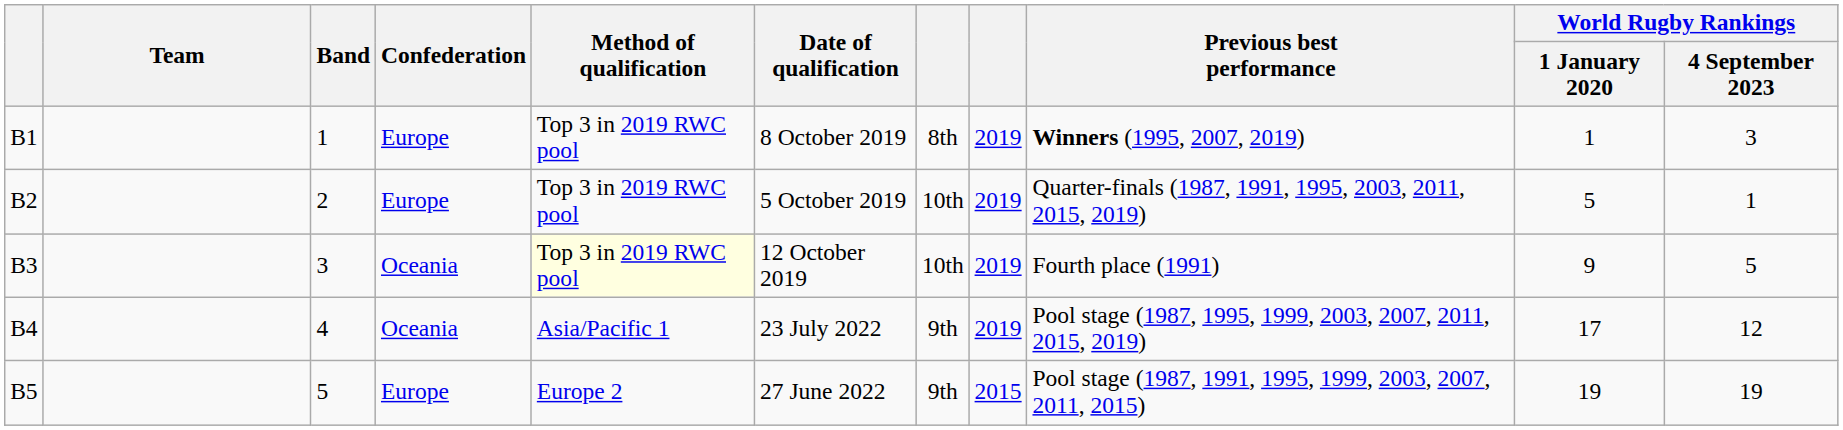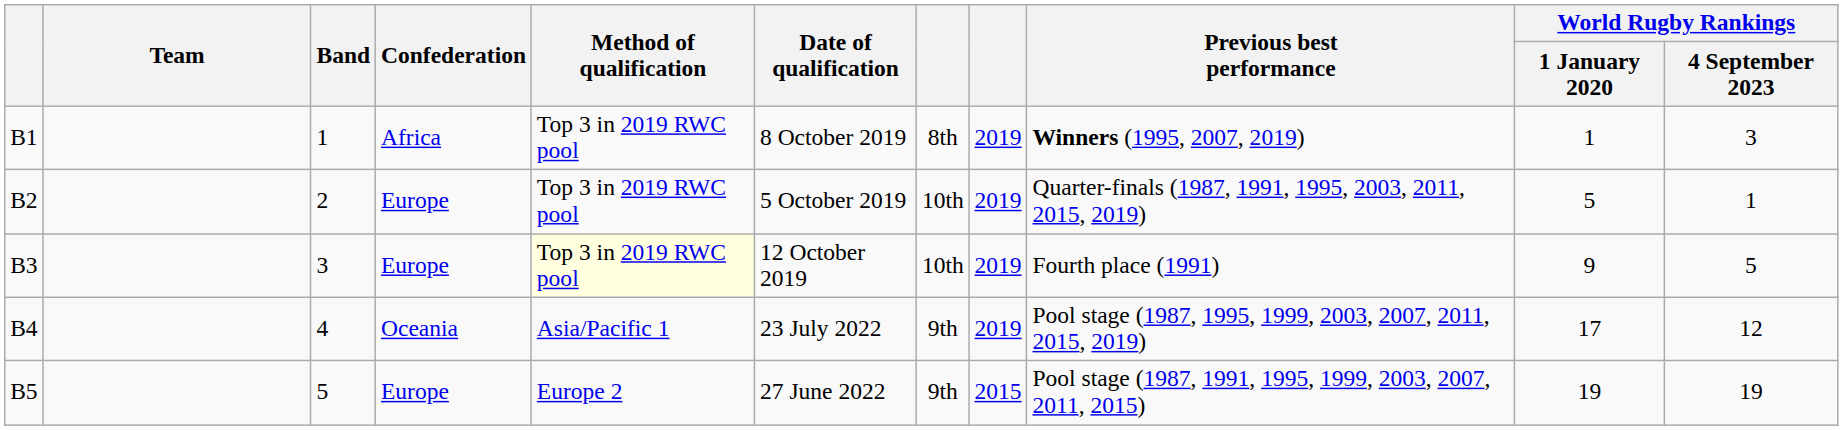 <table class="wikitable sortable">
 <tr>
 <th rowspan=2 width=15px></th>
 <th rowspan=2 width=175px>Team</th>
 <th rowspan=2 width=15px>Band</th>
 <th rowspan=2>Confederation</th>
 <th rowspan=2>Method of<br>qualification</th>
 <th rowspan=2>Date of<br>qualification</th>
 <th rowspan=2 data-sort-type="number"></th>
 <th rowspan=2></th>
 <th rowspan=2>Previous best<br>performance</th>
 <th colspan=2><a href='#'>World Rugby Rankings</a></th>
 </tr>
 <tr>
 <th>1 January 2020</th>
 <th>4 September 2023</th>
 </tr>
 <tr>
 <td align=center>B1</td>
 <td style=white-space:nowrap></td>
 <td>1</td>
-<td><a href='#'>Europe</a></td>
+<td><a href='#'>Africa</a></td>
 <td><span>Top 3 in <a href='#'>2019 RWC pool</a></span></td>
 <td>8 October 2019</td>
 <td align=center>8th</td>
 <td align=center><a href='#'>2019</a></td>
 <td data-sort-value="7.3"><strong>Winners</strong> (<a href='#'>1995</a>, <a href='#'>2007</a>, <a href='#'>2019</a>)</td>
 <td align=center>1</td>
 <td align=center>3</td>
 </tr>
 <tr>
 <td align=center>B2</td>
 <td style=white-space:nowrap></td>
 <td>2</td>
 <td><a href='#'>Europe</a></td>
 <td>Top 3 in <a href='#'>2019 RWC pool</a></td>
 <td>5 October 2019</td>
 <td align=center>10th</td>
 <td align=center><a href='#'>2019</a></td>
 <td data-sort-value="3.7">Quarter-finals (<a href='#'>1987</a>, <a href='#'>1991</a>, <a href='#'>1995</a>, <a href='#'>2003</a>, <a href='#'>2011</a>, <a href='#'>2015</a>, <a href='#'>2019</a>)</td>
 <td align=center>5</td>
 <td align=center>1</td>
 </tr>
 <tr>
 <td align=center>B3</td>
 <td style=white-space:nowrap></td>
 <td>3</td>
-<td><a href='#'>Oceania</a></td>
+<td><a href='#'>Europe</a></td>
 <td style="background: lightyellow;">Top 3 in <a href='#'>2019 RWC pool</a></td>
 <td>12 October 2019</td>
 <td align=center>10th</td>
 <td align=center><a href='#'>2019</a></td>
 <td data-sort-value="4.1">Fourth place (<a href='#'>1991</a>)</td>
 <td align=center>9</td>
 <td align=center>5</td>
 </tr>
 <tr>
 <td align=center>B4</td>
 <td style=white-space:nowrap></td>
 <td>4</td>
 <td><a href='#'>Oceania</a></td>
 <td><a href='#'>Asia/Pacific 1</a></td>
 <td>23 July 2022</td>
 <td align=center>9th</td>
 <td align=center><a href='#'>2019</a></td>
 <td data-sort-value="2.8">Pool stage (<a href='#'>1987</a>, <a href='#'>1995</a>, <a href='#'>1999</a>, <a href='#'>2003</a>, <a href='#'>2007</a>, <a href='#'>2011</a>, <a href='#'>2015</a>, <a href='#'>2019</a>)</td>
 <td align=center>17</td>
 <td align=center>12</td>
 </tr>
 <tr>
 <td align=center>B5</td>
 <td style=white-space:nowrap></td>
 <td>5</td>
 <td><a href='#'>Europe</a></td>
 <td><a href='#'>Europe 2</a></td>
 <td>27 June 2022</td>
 <td align=center>9th</td>
 <td align=center><a href='#'>2015</a></td>
 <td data-sort-value="6.3">Pool stage (<a href='#'>1987</a>, <a href='#'>1991</a>, <a href='#'>1995</a>, <a href='#'>1999</a>, <a href='#'>2003</a>, <a href='#'>2007</a>, <a href='#'>2011</a>, <a href='#'>2015</a>)</td>
 <td align=center>19</td>
 <td align=center>19</td>
 </tr>
 </table>
